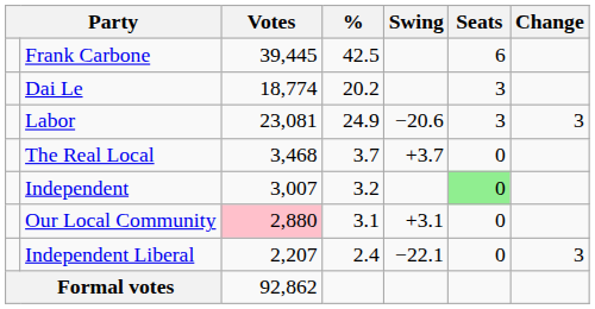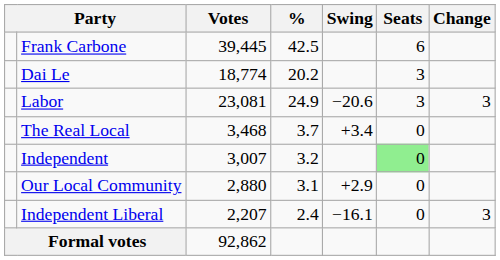 <table class="wikitable" style="text-align:right; margin-bottom:0">
 <tr>
 <th style="width:10px" colspan=3>Party</th>
 <th style="width:70px;">Votes</th>
 <th style="width:40px;">%</th>
 <th style="width:40px;">Swing</th>
 <th style="width:40px;">Seats</th>
 <th style="width:40px;">Change</th>
 </tr>
 <tr>
 <td> </td>
 <td style="text-align:left;" colspan="2"><a href='#'>Frank Carbone</a></td>
 <td>39,445</td>
 <td>42.5</td>
 <td></td>
 <td>6</td>
 <td></td>
 </tr>
 <tr>
 <td> </td>
 <td style="text-align:left;" colspan="2"><a href='#'>Dai Le</a></td>
 <td>18,774</td>
 <td>20.2</td>
 <td></td>
 <td>3</td>
 <td></td>
 </tr>
 <tr>
 <td> </td>
 <td style="text-align:left;" colspan="2"><a href='#'>Labor</a></td>
 <td>23,081</td>
 <td>24.9</td>
 <td>−20.6</td>
 <td>3</td>
 <td> 3</td>
 </tr>
 <tr>
 <td> </td>
 <td style="text-align:left;" colspan="2"><a href='#'>The Real Local</a></td>
 <td>3,468</td>
 <td>3.7</td>
-<td>+3.7</td>
+<td>+3.4</td>
 <td>0</td>
 <td></td>
 </tr>
 <tr>
 <td> </td>
 <td style="text-align:left;" colspan="2"><a href='#'>Independent</a></td>
 <td>3,007</td>
 <td>3.2</td>
 <td></td>
 <td style="background: lightgreen;">0</td>
 <td></td>
 </tr>
 <tr>
 <td> </td>
 <td style="text-align:left;" colspan="2"><a href='#'>Our Local Community</a></td>
-<td style="background: pink;">2,880</td>
+<td>2,880</td>
 <td>3.1</td>
-<td>+3.1</td>
+<td>+2.9</td>
 <td>0</td>
 <td></td>
 </tr>
 <tr>
 <td> </td>
 <td style="text-align:left;" colspan="2"><a href='#'>Independent Liberal</a></td>
 <td>2,207</td>
 <td>2.4</td>
-<td>−22.1</td>
+<td>−16.1</td>
 <td>0</td>
 <td> 3</td>
 </tr>
 <tr>
 <th colspan="3" rowspan="1"> Formal votes</th>
 <td>92,862</td>
 <td></td>
 <td></td>
 <td></td>
 <td></td>
 </tr>
 </table>
